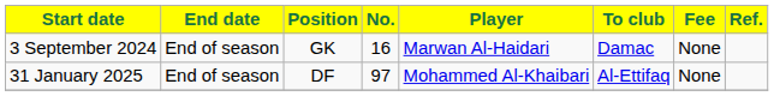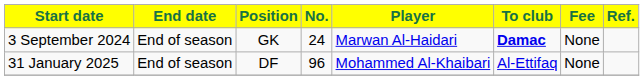 <table class="wikitable sortable">
 <tr>
 <th style="background:#FFFF00; color:#177245;">Start date</th>
 <th style="background:#FFFF00; color:#177245;">End date</th>
 <th style="background:#FFFF00; color:#177245;">Position</th>
 <th style="background:#FFFF00; color:#177245;">No.</th>
 <th style="background:#FFFF00; color:#177245;">Player</th>
 <th style="background:#FFFF00; color:#177245;">To club</th>
 <th style="background:#FFFF00; color:#177245;">Fee</th>
 <th style="background:#FFFF00; color:#177245;">Ref.</th>
 </tr>
 <tr>
 <td>3 September 2024</td>
 <td>End of season</td>
 <td style="text-align:center;">GK</td>
-<td style="text-align:center;">16</td>
+<td style="text-align:center;">24</td>
 <td style="text-align:left;"> <a href='#'>Marwan Al-Haidari</a></td>
-<td style="text-align:left;"> <a href='#'>Damac</a></td>
+<td style="text-align:left;"><strong> <a href='#'>Damac</a></strong></td>
 <td>None</td>
 <td></td>
 </tr>
 <tr>
 <td>31 January 2025</td>
 <td>End of season</td>
 <td style="text-align:center;">DF</td>
-<td style="text-align:center;">97</td>
+<td style="text-align:center;">96</td>
 <td style="text-align:left;"> <a href='#'>Mohammed Al-Khaibari</a></td>
 <td style="text-align:left;"> <a href='#'>Al-Ettifaq</a></td>
 <td>None</td>
 <td></td>
 </tr>
 <tr>
 </tr>
 </table>
